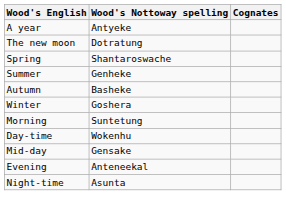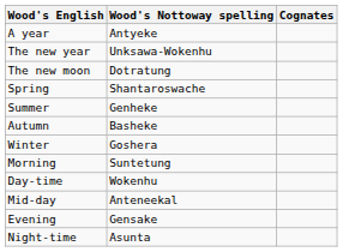 <table class="wikitable">
 <tr>
 <th>Wood's English</th>
 <th>Wood's Nottoway spelling</th>
 <th>Cognates</th>
 </tr>
 <tr>
 <td>A year</td>
 <td>Antyeke</td>
+<td></td>
+</tr>
+<tr>
+<td>The new year</td>
+<td>Unksawa-Wokenhu</td>
 <td></td>
 </tr>
 <tr>
 <td>The new moon</td>
 <td>Dotratung</td>
 <td></td>
 </tr>
 <tr>
 <td>Spring</td>
 <td>Shantaroswache</td>
 <td></td>
 </tr>
 <tr>
 <td>Summer</td>
 <td>Genheke</td>
 <td></td>
 </tr>
 <tr>
 <td>Autumn</td>
 <td>Basheke</td>
 <td></td>
 </tr>
 <tr>
 <td>Winter</td>
 <td>Goshera</td>
 <td></td>
 </tr>
 <tr>
 <td>Morning</td>
 <td>Suntetung</td>
 <td></td>
 </tr>
 <tr>
 <td>Day-time</td>
 <td>Wokenhu</td>
 <td></td>
 </tr>
 <tr>
 <td>Mid-day</td>
-<td>Gensake</td>
+<td>Anteneekal</td>
 <td></td>
 </tr>
 <tr>
 <td>Evening</td>
-<td>Anteneekal</td>
+<td>Gensake</td>
 <td></td>
 </tr>
 <tr>
 <td>Night-time</td>
 <td>Asunta</td>
 <td></td>
 </tr>
 </table>
